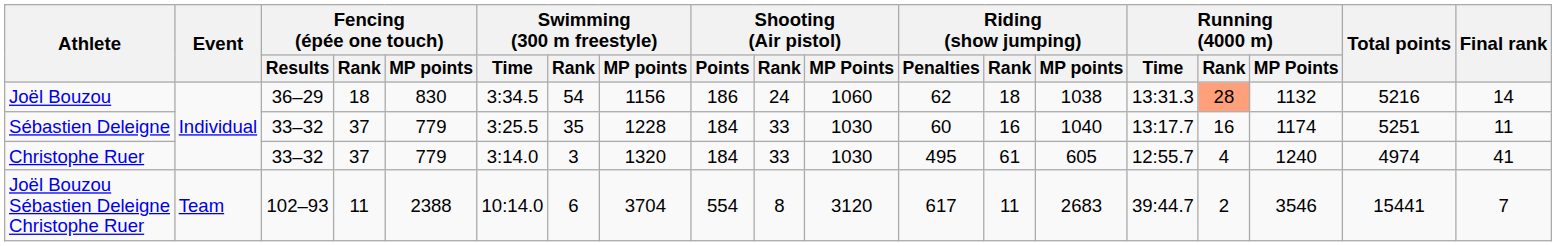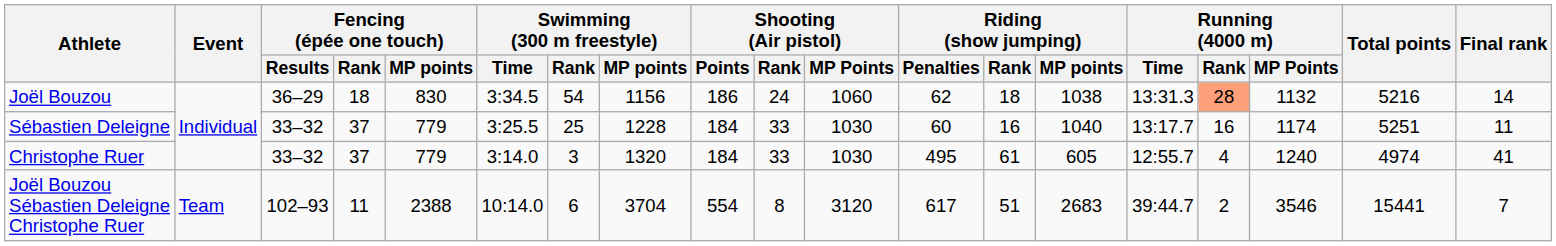 <table class="wikitable" style="font-size:90%">
 <tr>
 <th rowspan="2">Athlete</th>
 <th rowspan="2">Event</th>
 <th colspan=3>Fencing<br><span>(épée one touch)</span></th>
 <th colspan=3>Swimming<br><span>(300 m freestyle)</span></th>
 <th colspan=3>Shooting<br><span>(Air pistol)</span></th>
 <th colspan=3>Riding<br><span>(show jumping)</span></th>
 <th colspan=3>Running<br><span>(4000 m)</span></th>
 <th rowspan=2>Total points</th>
 <th rowspan=2>Final rank</th>
 </tr>
 <tr style="font-size:95%">
 <th>Results</th>
 <th>Rank</th>
 <th>MP points</th>
 <th>Time</th>
 <th>Rank</th>
 <th>MP points</th>
 <th>Points</th>
 <th>Rank</th>
 <th>MP Points</th>
 <th>Penalties</th>
 <th>Rank</th>
 <th>MP points</th>
 <th>Time</th>
 <th>Rank</th>
 <th>MP Points</th>
 </tr>
 <tr align=center>
 <td align=left><a href='#'>Joël Bouzou</a></td>
 <td align=left rowspan=3><a href='#'>Individual</a></td>
 <td>36–29</td>
 <td>18</td>
 <td>830</td>
 <td>3:34.5</td>
 <td>54</td>
 <td>1156</td>
 <td>186</td>
 <td>24</td>
 <td>1060</td>
 <td>62</td>
 <td>18</td>
 <td>1038</td>
 <td>13:31.3</td>
 <td style="background: lightsalmon;">28</td>
 <td>1132</td>
 <td>5216</td>
 <td>14</td>
 </tr>
 <tr align=center>
 <td align=left><a href='#'>Sébastien Deleigne</a></td>
 <td>33–32</td>
 <td>37</td>
 <td>779</td>
 <td>3:25.5</td>
-<td>35</td>
+<td>25</td>
 <td>1228</td>
 <td>184</td>
 <td>33</td>
 <td>1030</td>
 <td>60</td>
 <td>16</td>
 <td>1040</td>
 <td>13:17.7</td>
 <td>16</td>
 <td>1174</td>
 <td>5251</td>
 <td>11</td>
 </tr>
 <tr align=center>
 <td align=left><a href='#'>Christophe Ruer</a></td>
 <td>33–32</td>
 <td>37</td>
 <td>779</td>
 <td>3:14.0</td>
 <td>3</td>
 <td>1320</td>
 <td>184</td>
 <td>33</td>
 <td>1030</td>
 <td>495</td>
 <td>61</td>
 <td>605</td>
 <td>12:55.7</td>
 <td>4</td>
 <td>1240</td>
 <td>4974</td>
 <td>41</td>
 </tr>
 <tr align=center>
 <td align=left><a href='#'>Joël Bouzou</a><br><a href='#'>Sébastien Deleigne</a><br><a href='#'>Christophe Ruer</a></td>
 <td align=left><a href='#'>Team</a></td>
 <td>102–93</td>
 <td>11</td>
 <td>2388</td>
 <td>10:14.0</td>
 <td>6</td>
 <td>3704</td>
 <td>554</td>
 <td>8</td>
 <td>3120</td>
 <td>617</td>
-<td>11</td>
+<td>51</td>
 <td>2683</td>
 <td>39:44.7</td>
 <td>2</td>
 <td>3546</td>
 <td>15441</td>
 <td>7</td>
 </tr>
 </table>
